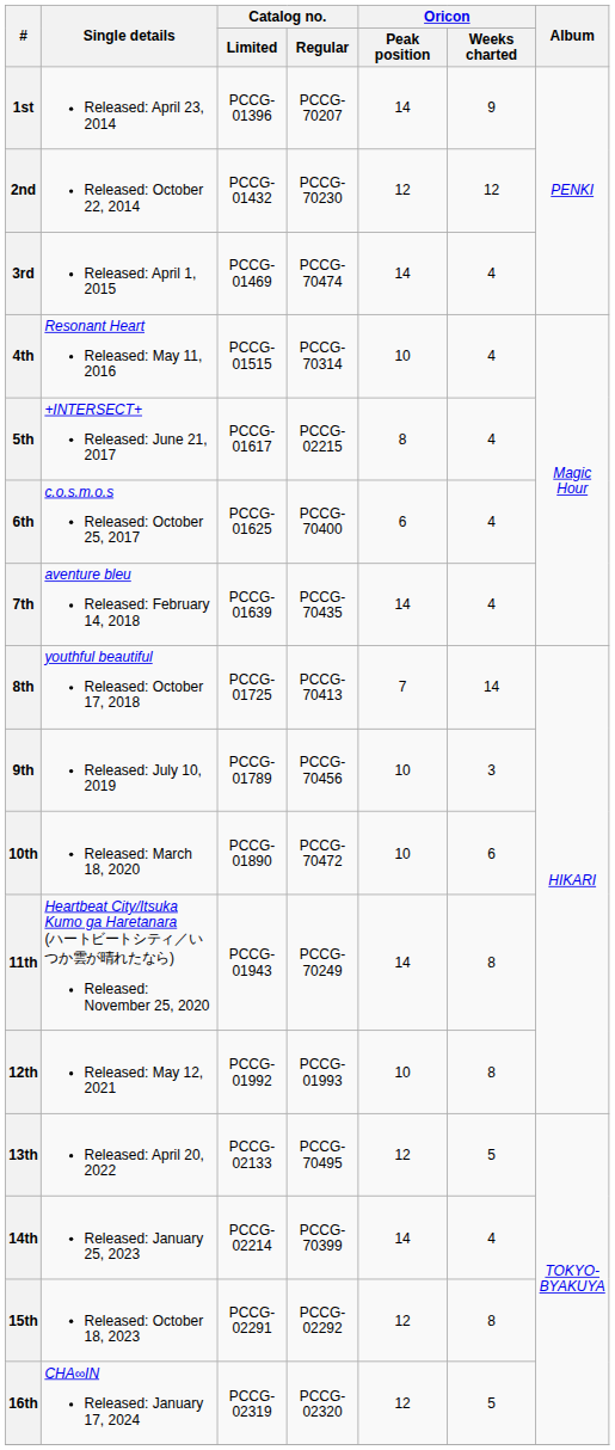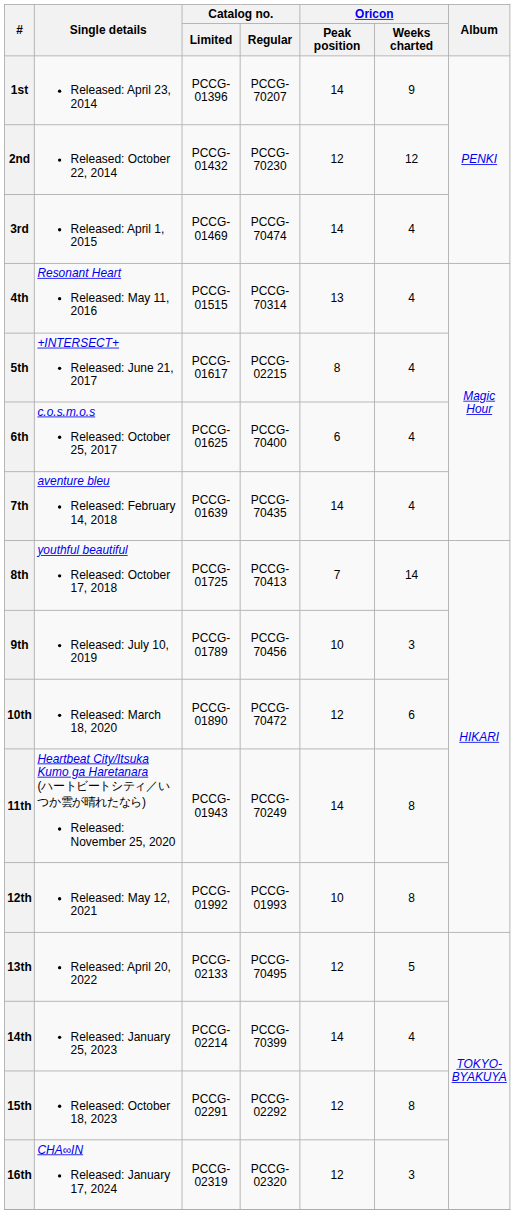 <table class="wikitable" style="font-size: 90%; text-align:center;">
 <tr>
 <th rowspan=2>#</th>
 <th rowspan=2>Single details</th>
 <th colspan=2; style="width:12em;">Catalog no.</th>
 <th colspan=2; style="width:12em;"><a href='#'>Oricon</a></th>
 <th rowspan=2; width="30">Album</th>
 </tr>
 <tr>
 <th>Limited</th>
 <th>Regular</th>
 <th style="width:5em;">Peak position</th>
 <th style="width:5em;">Weeks charted</th>
 </tr>
 <tr>
 <th>1st</th>
 <td align="left"><br><ul><li>Released: April 23, 2014</li></ul></td>
 <td>PCCG-01396</td>
 <td>PCCG-70207</td>
 <td>14</td>
 <td>9</td>
 <td rowspan="3"><em><a href='#'>PENKI</a></em></td>
 </tr>
 <tr>
 <th>2nd</th>
 <td align="left"><br><ul><li>Released: October 22, 2014</li></ul></td>
 <td>PCCG-01432</td>
 <td>PCCG-70230</td>
 <td>12</td>
 <td>12</td>
 </tr>
 <tr>
 <th>3rd</th>
 <td align="left"><br><ul><li>Released: April 1, 2015</li></ul></td>
 <td>PCCG-01469</td>
 <td>PCCG-70474</td>
 <td>14</td>
 <td>4</td>
 </tr>
 <tr>
 <th>4th</th>
 <td align="left"><em><a href='#'>Resonant Heart</a></em><br><ul><li>Released: May 11, 2016</li></ul></td>
 <td>PCCG-01515</td>
 <td>PCCG-70314</td>
-<td>10</td>
+<td>13</td>
 <td>4</td>
 <td rowspan="4"><em><a href='#'>Magic Hour</a></em></td>
 </tr>
 <tr>
 <th>5th</th>
 <td align="left"><em><a href='#'>+INTERSECT+</a></em><br><ul><li>Released: June 21, 2017</li></ul></td>
 <td>PCCG-01617</td>
 <td>PCCG-02215</td>
 <td>8</td>
 <td>4</td>
 </tr>
 <tr>
 <th>6th</th>
 <td align="left"><em><a href='#'>c.o.s.m.o.s</a></em><br><ul><li>Released: October 25, 2017</li></ul></td>
 <td>PCCG-01625</td>
 <td>PCCG-70400</td>
 <td>6</td>
 <td>4</td>
 </tr>
 <tr>
 <th>7th</th>
 <td align="left"><em><a href='#'>aventure bleu</a></em><br><ul><li>Released: February 14, 2018</li></ul></td>
 <td>PCCG-01639</td>
 <td>PCCG-70435</td>
 <td>14</td>
 <td>4</td>
 </tr>
 <tr>
 <th>8th</th>
 <td align="left"><em><a href='#'>youthful beautiful</a></em><br><ul><li>Released: October 17, 2018</li></ul></td>
 <td>PCCG-01725</td>
 <td>PCCG-70413</td>
 <td>7</td>
 <td>14</td>
 <td rowspan="5"><em><a href='#'>HIKARI</a></em></td>
 </tr>
 <tr>
 <th>9th</th>
 <td align="left"><br><ul><li>Released: July 10, 2019</li></ul></td>
 <td>PCCG-01789</td>
 <td>PCCG-70456</td>
 <td>10</td>
 <td>3</td>
 </tr>
 <tr>
 <th>10th</th>
 <td align="left"><br><ul><li>Released: March 18, 2020</li></ul></td>
 <td>PCCG-01890</td>
 <td>PCCG-70472</td>
-<td>10</td>
+<td>12</td>
 <td>6</td>
 </tr>
 <tr>
 <th>11th</th>
 <td align="left"><em><a href='#'>Heartbeat City/Itsuka Kumo ga Haretanara</a></em><br>(ハートビートシティ／いつか雲が晴れたなら)<ul><li>Released: November 25, 2020</li></ul></td>
 <td>PCCG-01943</td>
 <td>PCCG-70249</td>
 <td>14</td>
 <td>8</td>
 </tr>
 <tr>
 <th>12th</th>
 <td align="left"><br><ul><li>Released: May 12, 2021</li></ul></td>
 <td>PCCG-01992</td>
 <td>PCCG-01993</td>
 <td>10</td>
 <td>8</td>
 </tr>
 <tr>
 <th>13th</th>
 <td align="left"><br><ul><li>Released: April 20, 2022</li></ul></td>
 <td>PCCG-02133</td>
 <td>PCCG-70495</td>
 <td>12</td>
 <td>5</td>
 <td rowspan="4"><em><a href='#'>TOKYO-BYAKUYA</a></em></td>
 </tr>
 <tr>
 <th>14th</th>
 <td align="left"><br><ul><li>Released: January 25, 2023</li></ul></td>
 <td>PCCG-02214</td>
 <td>PCCG-70399</td>
 <td>14</td>
 <td>4</td>
 </tr>
 <tr>
 <th>15th</th>
 <td align="left"><br><ul><li>Released: October 18, 2023</li></ul></td>
 <td>PCCG-02291</td>
 <td>PCCG-02292</td>
 <td>12 </td>
 <td>8</td>
 </tr>
 <tr>
 <th>16th</th>
 <td align="left"><em><a href='#'>CHA∞IN</a></em> <br><ul><li>Released: January 17, 2024</li></ul></td>
 <td>PCCG-02319</td>
 <td>PCCG-02320</td>
 <td>12 </td>
-<td>5</td>
+<td>3</td>
 </tr>
 <tr>
 </tr>
 </table>
